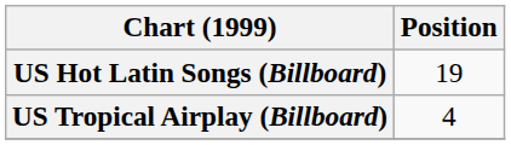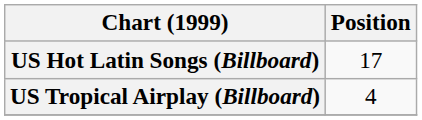 <table class="wikitable plainrowheaders " style="text-align:center;">
 <tr>
 <th scope="col">Chart (1999)</th>
 <th scope="col">Position</th>
 </tr>
 <tr>
 <th scope="row">US Hot Latin Songs (<em>Billboard</em>)</th>
-<td>19</td>
+<td>17</td>
 </tr>
 <tr>
 <th scope="row">US Tropical Airplay (<em>Billboard</em>)</th>
 <td>4</td>
 </tr>
 <tr>
 </tr>
 </table>
